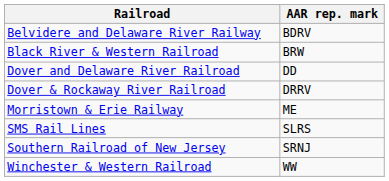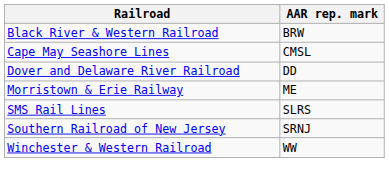 <table class="wikitable" border="1">
 <tr>
 <th width="300px">Railroad</th>
 <th width="110px">AAR rep. mark</th>
 </tr>
 <tr>
-<td width="300px"><a href='#'>Belvidere and Delaware River Railway</a></td>
-<td width="110px">BDRV</td>
-</tr>
-<tr>
 <td width="300px"><a href='#'>Black River & Western Railroad</a></td>
 <td width="110px">BRW</td>
 </tr>
 <tr>
+<td width="300px"><a href='#'>Cape May Seashore Lines</a></td>
+<td width="110px">CMSL</td>
+</tr>
+<tr>
 <td width="300px"><a href='#'>Dover and Delaware River Railroad</a></td>
 <td width="110px">DD</td>
-</tr>
-<tr>
-<td width="300px"><a href='#'>Dover & Rockaway River Railroad</a></td>
-<td width="110px">DRRV</td>
 </tr>
 <tr>
 <td width="300px"><a href='#'>Morristown & Erie Railway</a></td>
 <td width="110px">ME</td>
 </tr>
 <tr>
 <td width="300px"><a href='#'>SMS Rail Lines</a></td>
 <td width="110px">SLRS</td>
 </tr>
 <tr>
 <td width="300px"><a href='#'>Southern Railroad of New Jersey</a></td>
 <td width="110px">SRNJ</td>
 </tr>
 <tr>
 <td width="300px"><a href='#'>Winchester & Western Railroad</a></td>
 <td width="110px">WW</td>
 </tr>
 </table>
